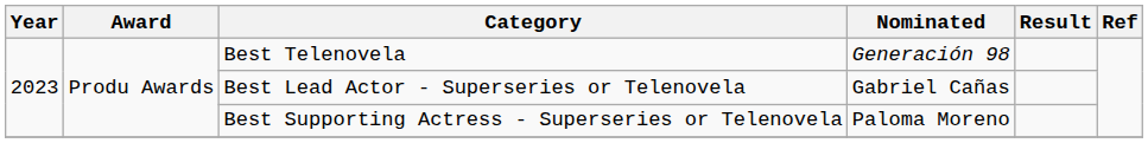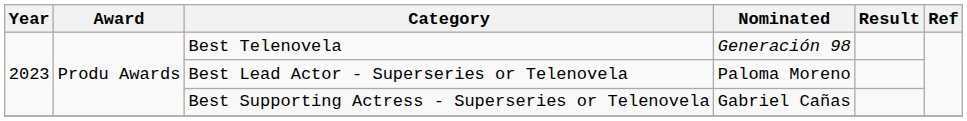 <table class="wikitable plainrowheaders">
 <tr>
 <th scope="col">Year</th>
 <th scope="col">Award</th>
 <th scope="col">Category</th>
 <th scope="col">Nominated</th>
 <th scope="col">Result</th>
 <th scope="col">Ref</th>
 </tr>
 <tr>
 <td rowspan="3">2023</td>
 <td rowspan="3">Produ Awards</td>
 <td>Best Telenovela</td>
 <td><em>Generación 98</em></td>
 <td></td>
 <td align="center" rowspan="3"></td>
 </tr>
 <tr>
 <td>Best Lead Actor - Superseries or Telenovela</td>
-<td>Gabriel Cañas</td>
+<td>Paloma Moreno</td>
 <td></td>
 </tr>
 <tr>
 <td>Best Supporting Actress - Superseries or Telenovela</td>
-<td>Paloma Moreno</td>
+<td>Gabriel Cañas</td>
 <td></td>
 </tr>
 <tr>
 </tr>
 </table>
